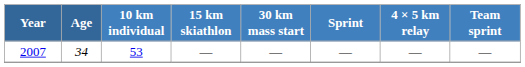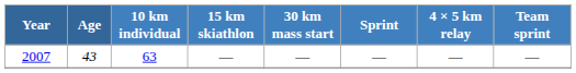 <table class="wikitable" style="font-size:95%; text-align:center; border:grey solid 1px; border-collapse:collapse; background:#ffffff;">
 <tr>
 <th style="background-color:#369; color:white; width:60px;"> Year </th>
 <th style="background-color:#369; color:white; width:40px;"> Age </th>
 <th style="background-color:#4180be; color:white; width:75px;"> 10 km <br> individual </th>
 <th style="background-color:#4180be; color:white; width:75px;"> 15 km <br> skiathlon </th>
 <th style="background-color:#4180be; color:white; width:75px;"> 30 km <br> mass start </th>
 <th style="background-color:#4180be; color:white; width:75px;"> Sprint </th>
 <th style="background-color:#4180be; color:white; width:75px;"> 4 × 5 km <br> relay </th>
 <th style="background-color:#4180be; color:white; width:75px;"> Team <br> sprint </th>
 </tr>
 <tr>
 <td><a href='#'>2007</a></td>
-<td><em>34</em></td>
-<td><a href='#'>53</a></td>
+<td><em>43</em></td>
+<td><a href='#'>63</a></td>
 <td>—</td>
 <td>—</td>
 <td>—</td>
 <td>—</td>
 <td>—</td>
 </tr>
 <tr>
 </tr>
 </table>
